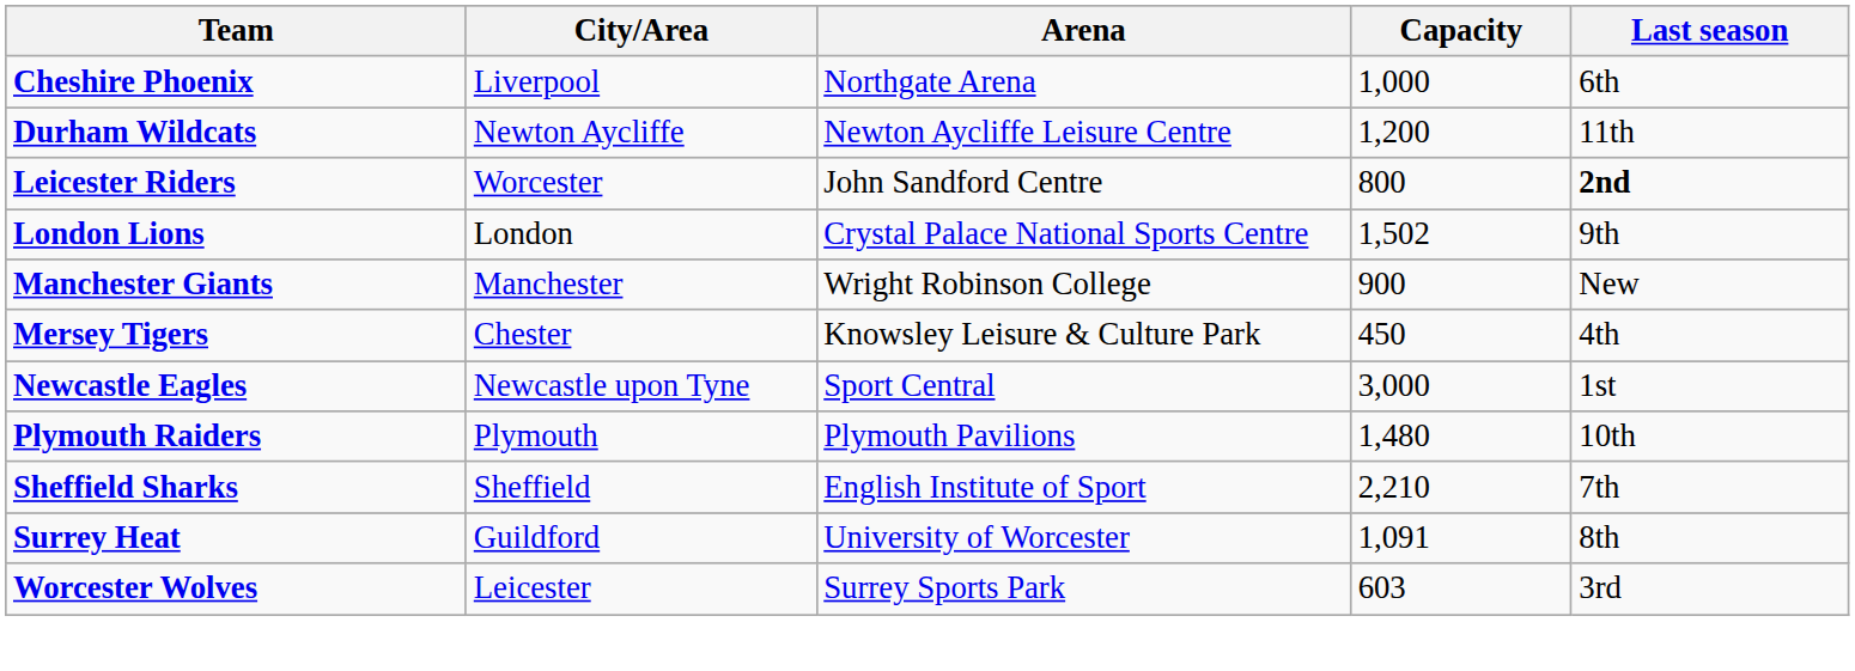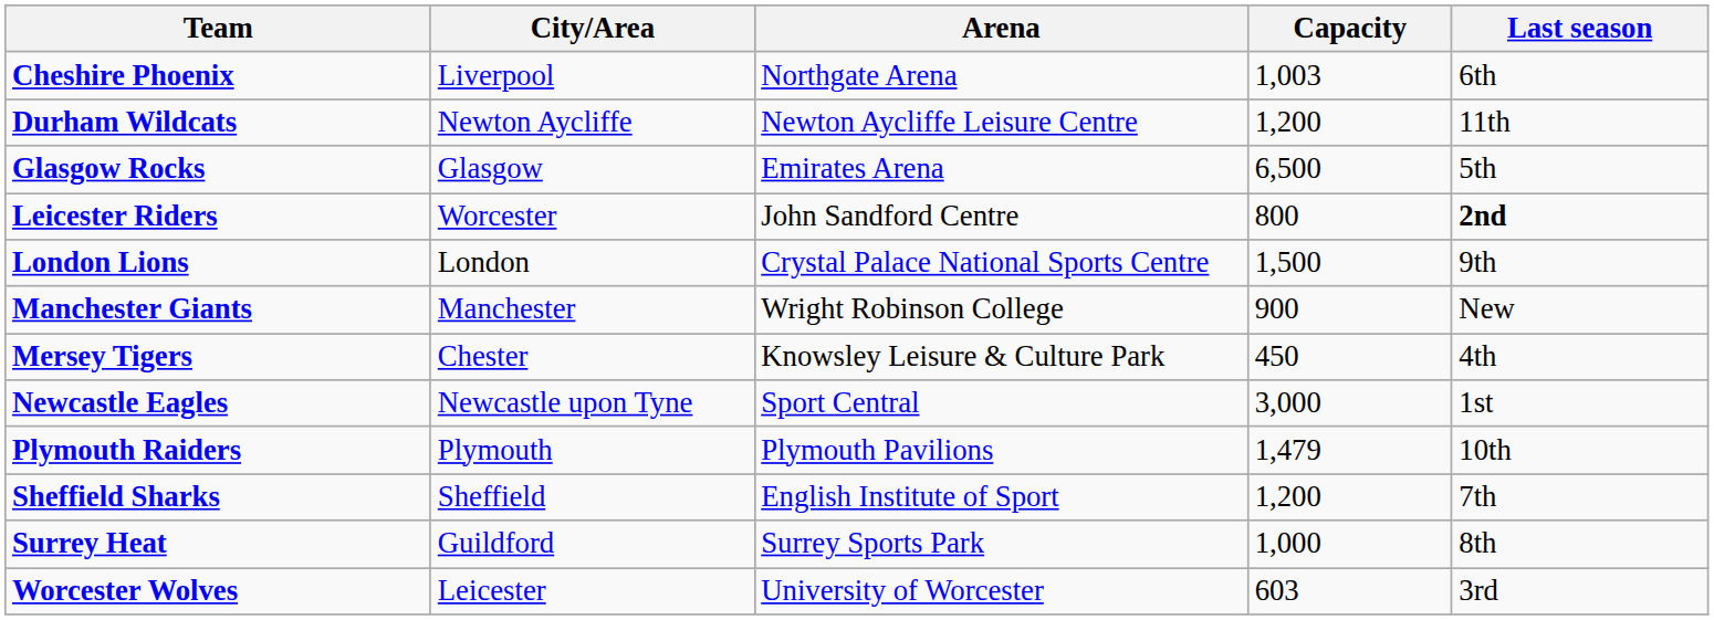 <table class="wikitable sortable" style="width: 73%">
 <tr>
 <th width=25%>Team</th>
 <th width=19%>City/Area</th>
 <th width=29%>Arena</th>
 <th width=12%>Capacity</th>
 <th width=15%><a href='#'>Last season</a></th>
 </tr>
 <tr>
 <td><strong><a href='#'>Cheshire Phoenix</a></strong></td>
 <td><a href='#'>Liverpool</a></td>
 <td><a href='#'>Northgate Arena</a></td>
-<td>1,000</td>
+<td>1,003</td>
 <td>6th</td>
 </tr>
 <tr>
 <td><strong><a href='#'>Durham Wildcats</a></strong></td>
 <td><a href='#'>Newton Aycliffe</a></td>
 <td><a href='#'>Newton Aycliffe Leisure Centre</a></td>
 <td>1,200</td>
 <td>11th</td>
+</tr>
+<tr>
+<td><strong><a href='#'>Glasgow Rocks</a></strong></td>
+<td><a href='#'>Glasgow</a></td>
+<td><a href='#'>Emirates Arena</a></td>
+<td>6,500</td>
+<td>5th</td>
 </tr>
 <tr>
 <td><strong><a href='#'>Leicester Riders</a></strong></td>
 <td><a href='#'>Worcester</a></td>
 <td>John Sandford Centre</td>
 <td>800</td>
 <td><strong>2nd</strong></td>
 </tr>
 <tr>
 <td><strong><a href='#'>London Lions</a></strong></td>
 <td>London</td>
 <td><a href='#'>Crystal Palace National Sports Centre</a></td>
-<td>1,502</td>
+<td>1,500</td>
 <td>9th</td>
 </tr>
 <tr>
 <td><strong><a href='#'>Manchester Giants</a></strong></td>
 <td><a href='#'>Manchester</a></td>
 <td>Wright Robinson College</td>
 <td>900</td>
 <td>New</td>
 </tr>
 <tr>
 <td><strong><a href='#'>Mersey Tigers</a></strong></td>
 <td><a href='#'>Chester</a></td>
 <td>Knowsley Leisure & Culture Park</td>
 <td>450</td>
 <td>4th</td>
 </tr>
 <tr>
 <td><strong><a href='#'>Newcastle Eagles</a></strong></td>
 <td><a href='#'>Newcastle upon Tyne</a></td>
 <td><a href='#'>Sport Central</a></td>
 <td>3,000</td>
 <td>1st</td>
 </tr>
 <tr>
 <td><strong><a href='#'>Plymouth Raiders</a></strong></td>
 <td><a href='#'>Plymouth</a></td>
 <td><a href='#'>Plymouth Pavilions</a></td>
-<td>1,480</td>
+<td>1,479</td>
 <td>10th</td>
 </tr>
 <tr>
 <td><strong><a href='#'>Sheffield Sharks</a></strong></td>
 <td><a href='#'>Sheffield</a></td>
 <td><a href='#'>English Institute of Sport</a></td>
-<td>2,210</td>
+<td>1,200</td>
 <td>7th</td>
 </tr>
 <tr>
 <td><strong><a href='#'>Surrey Heat</a></strong></td>
 <td><a href='#'>Guildford</a></td>
-<td><a href='#'>University of Worcester</a></td>
-<td>1,091</td>
+<td><a href='#'>Surrey Sports Park</a></td>
+<td>1,000</td>
 <td>8th</td>
 </tr>
 <tr>
 <td><strong><a href='#'>Worcester Wolves</a></strong></td>
 <td><a href='#'>Leicester</a></td>
-<td><a href='#'>Surrey Sports Park</a></td>
+<td><a href='#'>University of Worcester</a></td>
 <td>603</td>
 <td>3rd</td>
 </tr>
 </table>
